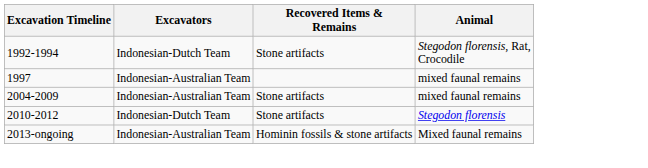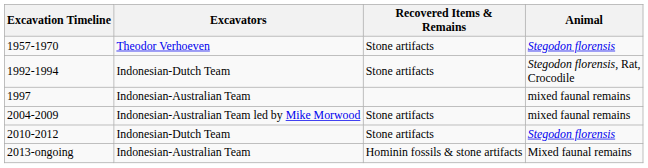 <table class="wikitable sortable">
 <tr>
 <th>Excavation Timeline</th>
 <th>Excavators</th>
 <th>Recovered Items &<br>Remains</th>
 <th>Animal</th>
+</tr>
+<tr>
+<td>1957-1970</td>
+<td><a href='#'>Theodor Verhoeven</a></td>
+<td>Stone artifacts</td>
+<td><em><a href='#'>Stegodon florensis</a></em></td>
 </tr>
 <tr>
 <td>1992-1994</td>
 <td>Indonesian-Dutch Team</td>
 <td>Stone artifacts</td>
 <td><em>Stegodon florensis</em>, Rat,<br>Crocodile</td>
 </tr>
 <tr>
 <td>1997</td>
 <td>Indonesian-Australian Team</td>
 <td></td>
 <td>mixed faunal remains</td>
 </tr>
 <tr>
 <td>2004-2009</td>
-<td>Indonesian-Australian Team</td>
+<td>Indonesian-Australian Team led by <a href='#'>Mike Morwood</a></td>
 <td>Stone artifacts</td>
 <td>mixed faunal remains</td>
 </tr>
 <tr>
 <td>2010-2012</td>
 <td>Indonesian-Dutch Team</td>
 <td>Stone artifacts</td>
 <td><em><a href='#'>Stegodon florensis</a></em></td>
 </tr>
 <tr>
 <td>2013-ongoing</td>
 <td>Indonesian-Australian Team</td>
 <td>Hominin fossils & stone artifacts</td>
 <td>Mixed faunal remains</td>
 </tr>
 </table>
